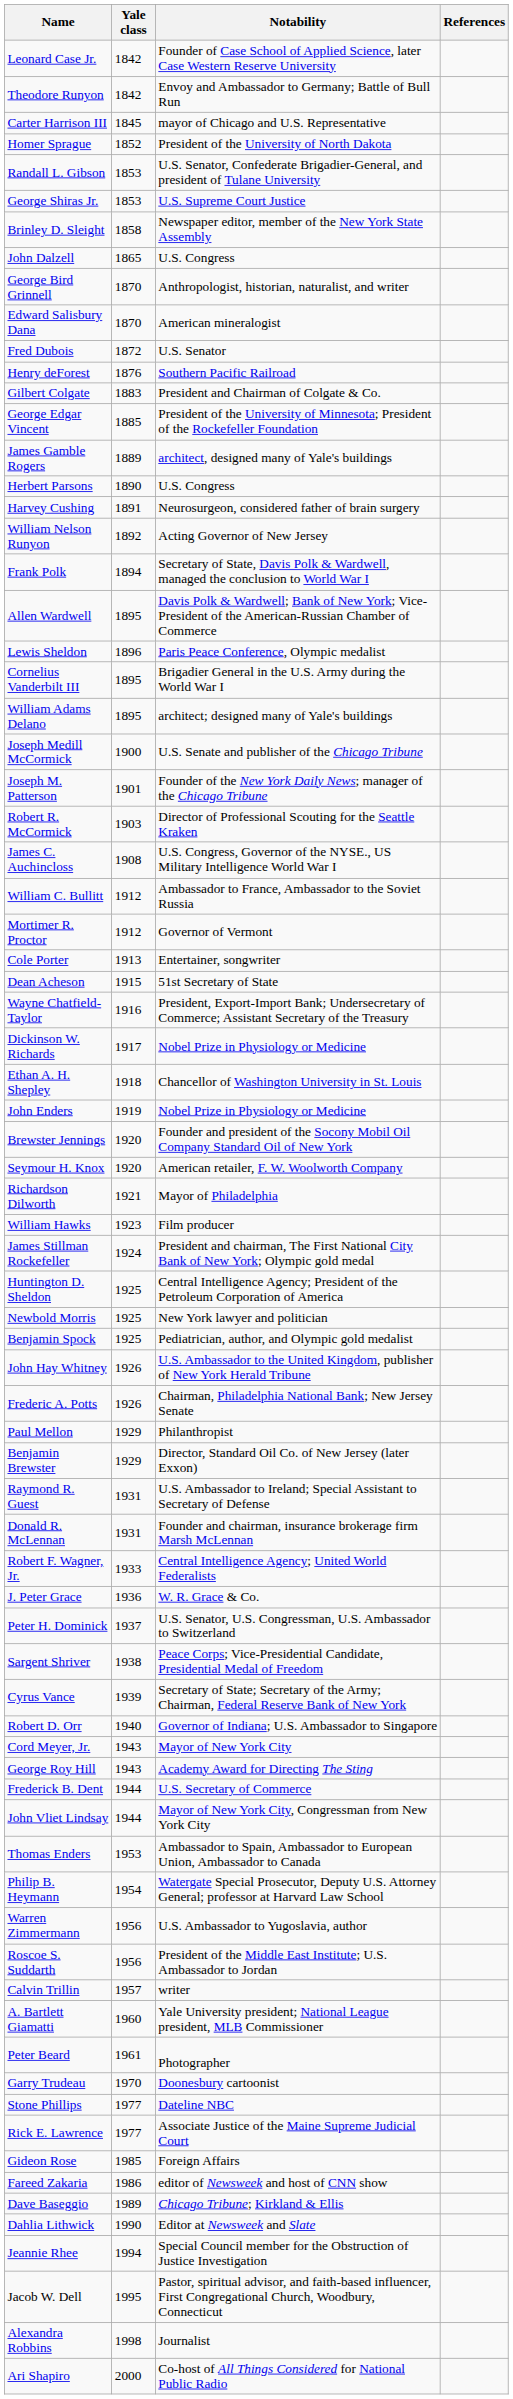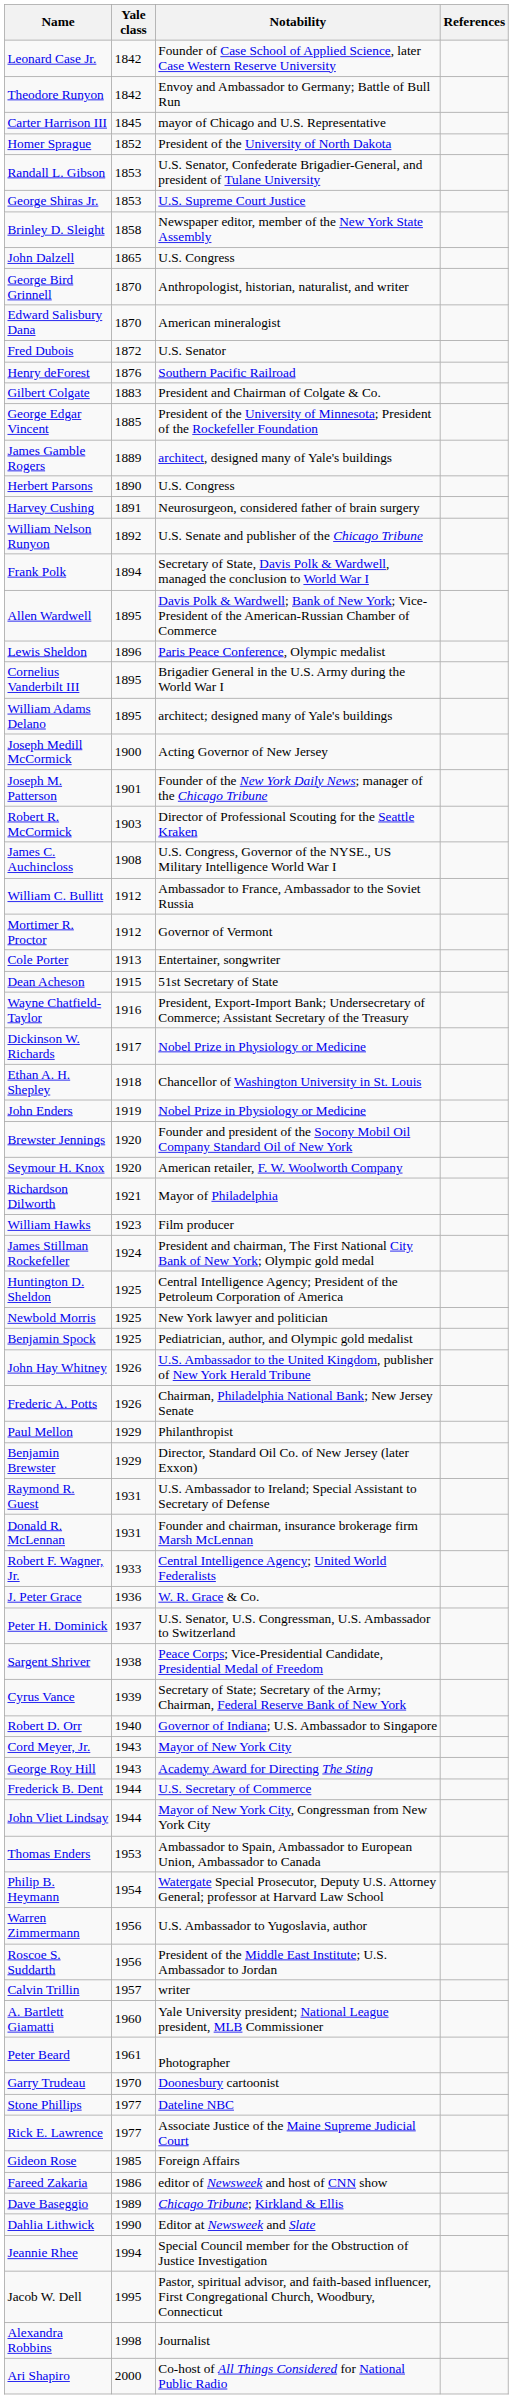 <table class="wikitable sortable" style="text-align:left; width:auto">
 <tr>
 <th>Name</th>
 <th>Yale class</th>
 <th>Notability</th>
 <th>References</th>
 </tr>
 <tr>
 <td><a href='#'>Leonard Case Jr.</a></td>
 <td>1842</td>
 <td>Founder of <a href='#'>Case School of Applied Science</a>, later <a href='#'>Case Western Reserve University</a></td>
 <td></td>
 </tr>
 <tr>
 <td><a href='#'>Theodore Runyon</a></td>
 <td>1842</td>
 <td>Envoy and Ambassador to Germany; Battle of Bull Run</td>
 <td></td>
 </tr>
 <tr>
 <td><a href='#'>Carter Harrison III</a></td>
 <td>1845</td>
 <td>mayor of Chicago and U.S. Representative</td>
 <td></td>
 </tr>
 <tr>
 <td><a href='#'>Homer Sprague</a></td>
 <td>1852</td>
 <td>President of the <a href='#'>University of North Dakota</a></td>
 <td></td>
 </tr>
 <tr>
 <td><a href='#'>Randall L. Gibson</a></td>
 <td>1853</td>
 <td>U.S. Senator, Confederate Brigadier-General, and president of <a href='#'>Tulane University</a></td>
 <td></td>
 </tr>
 <tr>
 <td><a href='#'>George Shiras Jr.</a></td>
 <td>1853</td>
 <td><a href='#'>U.S. Supreme Court Justice</a></td>
 <td></td>
 </tr>
 <tr>
 <td><a href='#'>Brinley D. Sleight</a></td>
 <td>1858</td>
 <td>Newspaper editor, member of the <a href='#'>New York State Assembly</a></td>
 <td></td>
 </tr>
 <tr>
 <td><a href='#'>John Dalzell</a></td>
 <td>1865</td>
 <td>U.S. Congress</td>
 <td></td>
 </tr>
 <tr>
 <td><a href='#'>George Bird Grinnell</a></td>
 <td>1870</td>
 <td>Anthropologist, historian, naturalist, and writer</td>
 <td></td>
 </tr>
 <tr>
 <td><a href='#'>Edward Salisbury Dana</a></td>
 <td>1870</td>
 <td>American mineralogist</td>
 <td></td>
 </tr>
 <tr>
 <td><a href='#'>Fred Dubois</a></td>
 <td>1872</td>
 <td>U.S. Senator</td>
 <td></td>
 </tr>
 <tr>
 <td><a href='#'>Henry deForest</a></td>
 <td>1876</td>
 <td><a href='#'>Southern Pacific Railroad</a></td>
 <td></td>
 </tr>
 <tr>
 <td><a href='#'>Gilbert Colgate</a></td>
 <td>1883</td>
 <td>President and Chairman of Colgate & Co.</td>
 <td></td>
 </tr>
 <tr>
 <td><a href='#'>George Edgar Vincent</a></td>
 <td>1885</td>
 <td>President of the <a href='#'>University of Minnesota</a>; President of the <a href='#'>Rockefeller Foundation</a></td>
 <td></td>
 </tr>
 <tr>
 <td><a href='#'>James Gamble Rogers</a></td>
 <td>1889</td>
 <td><a href='#'>architect</a>, designed many of Yale's buildings</td>
 <td></td>
 </tr>
 <tr>
 <td><a href='#'>Herbert Parsons</a></td>
 <td>1890</td>
 <td>U.S. Congress</td>
 <td></td>
 </tr>
 <tr>
 <td><a href='#'>Harvey Cushing</a></td>
 <td>1891</td>
 <td>Neurosurgeon, considered father of brain surgery</td>
 <td></td>
 </tr>
 <tr>
 <td><a href='#'>William Nelson Runyon</a></td>
 <td>1892</td>
-<td>Acting Governor of New Jersey</td>
+<td>U.S. Senate and publisher of the <em><a href='#'>Chicago Tribune</a></em></td>
 <td></td>
 </tr>
 <tr>
 <td><a href='#'>Frank Polk</a></td>
 <td>1894</td>
 <td>Secretary of State, <a href='#'>Davis Polk & Wardwell</a>, managed the conclusion to <a href='#'>World War I</a></td>
 <td></td>
 </tr>
 <tr>
 <td><a href='#'>Allen Wardwell</a></td>
 <td>1895</td>
 <td><a href='#'>Davis Polk & Wardwell</a>; <a href='#'>Bank of New York</a>; Vice-President of the American-Russian Chamber of Commerce</td>
 <td></td>
 </tr>
 <tr>
 <td><a href='#'>Lewis Sheldon</a></td>
 <td>1896</td>
 <td><a href='#'>Paris Peace Conference</a>, Olympic medalist</td>
 <td></td>
 </tr>
 <tr>
 <td><a href='#'>Cornelius Vanderbilt III</a></td>
 <td>1895</td>
 <td>Brigadier General in the U.S. Army during the World War I</td>
 <td></td>
 </tr>
 <tr>
 <td><a href='#'>William Adams Delano</a></td>
 <td>1895</td>
 <td>architect; designed many of Yale's buildings</td>
 <td></td>
 </tr>
 <tr>
 <td><a href='#'>Joseph Medill McCormick</a></td>
 <td>1900</td>
-<td>U.S. Senate and publisher of the <em><a href='#'>Chicago Tribune</a></em></td>
+<td>Acting Governor of New Jersey</td>
 <td></td>
 </tr>
 <tr>
 <td><a href='#'>Joseph M. Patterson</a></td>
 <td>1901</td>
 <td>Founder of the <em><a href='#'>New York Daily News</a></em>; manager of the <em><a href='#'>Chicago Tribune</a></em></td>
 <td></td>
 </tr>
 <tr>
 <td><a href='#'>Robert R. McCormick</a></td>
 <td>1903</td>
 <td>Director of Professional Scouting for the <a href='#'>Seattle Kraken</a></td>
 <td></td>
 </tr>
 <tr>
 <td><a href='#'>James C. Auchincloss</a></td>
 <td>1908</td>
 <td>U.S. Congress, Governor of the NYSE., US Military Intelligence World War I</td>
 <td></td>
 </tr>
 <tr>
 <td><a href='#'>William C. Bullitt</a></td>
 <td>1912</td>
 <td>Ambassador to France, Ambassador to the Soviet Russia</td>
 <td></td>
 </tr>
 <tr>
 <td><a href='#'>Mortimer R. Proctor</a></td>
 <td>1912</td>
 <td>Governor of Vermont</td>
 <td></td>
 </tr>
 <tr>
 <td><a href='#'>Cole Porter</a></td>
 <td>1913</td>
 <td>Entertainer, songwriter</td>
 <td></td>
 </tr>
 <tr>
 <td><a href='#'>Dean Acheson</a></td>
 <td>1915</td>
 <td>51st Secretary of State</td>
 <td></td>
 </tr>
 <tr>
 <td><a href='#'>Wayne Chatfield-Taylor</a></td>
 <td>1916</td>
 <td>President, Export-Import Bank; Undersecretary of Commerce; Assistant Secretary of the Treasury</td>
 <td></td>
 </tr>
 <tr>
 <td><a href='#'>Dickinson W. Richards</a></td>
 <td>1917</td>
 <td><a href='#'>Nobel Prize in Physiology or Medicine</a></td>
 <td></td>
 </tr>
 <tr>
 <td><a href='#'>Ethan A. H. Shepley</a></td>
 <td>1918</td>
 <td>Chancellor of <a href='#'>Washington University in St. Louis</a></td>
 <td></td>
 </tr>
 <tr>
 <td><a href='#'>John Enders</a></td>
 <td>1919</td>
 <td><a href='#'>Nobel Prize in Physiology or Medicine</a></td>
 <td></td>
 </tr>
 <tr>
 <td><a href='#'>Brewster Jennings</a></td>
 <td>1920</td>
 <td>Founder and president of the <a href='#'>Socony Mobil Oil Company Standard Oil of New York</a></td>
 <td></td>
 </tr>
 <tr>
 <td><a href='#'>Seymour H. Knox</a></td>
 <td>1920</td>
 <td>American retailer, <a href='#'>F. W. Woolworth Company</a></td>
 <td></td>
 </tr>
 <tr>
 <td><a href='#'>Richardson Dilworth</a></td>
 <td>1921</td>
 <td>Mayor of <a href='#'>Philadelphia</a></td>
 <td></td>
 </tr>
 <tr>
 <td><a href='#'>William Hawks</a></td>
 <td>1923</td>
 <td>Film producer</td>
 <td></td>
 </tr>
 <tr>
 <td><a href='#'>James Stillman Rockefeller</a></td>
 <td>1924</td>
 <td>President and chairman, The First National <a href='#'>City Bank of New York</a>; Olympic gold medal</td>
 <td></td>
 </tr>
 <tr>
 <td><a href='#'>Huntington D. Sheldon</a></td>
 <td>1925</td>
 <td>Central Intelligence Agency; President of the Petroleum Corporation of America</td>
 <td></td>
 </tr>
 <tr>
 <td><a href='#'>Newbold Morris</a></td>
 <td>1925</td>
 <td>New York lawyer and politician</td>
 <td></td>
 </tr>
 <tr>
 <td><a href='#'>Benjamin Spock</a></td>
 <td>1925</td>
 <td>Pediatrician, author, and Olympic gold medalist</td>
 <td></td>
 </tr>
 <tr>
 <td><a href='#'>John Hay Whitney</a></td>
 <td>1926</td>
 <td><a href='#'>U.S. Ambassador to the United Kingdom</a>, publisher of <a href='#'>New York Herald Tribune</a></td>
 <td></td>
 </tr>
 <tr>
 <td><a href='#'>Frederic A. Potts</a></td>
 <td>1926</td>
 <td>Chairman, <a href='#'>Philadelphia National Bank</a>; New Jersey Senate</td>
 <td></td>
 </tr>
 <tr>
 <td><a href='#'>Paul Mellon</a></td>
 <td>1929</td>
 <td>Philanthropist</td>
 <td></td>
 </tr>
 <tr>
 <td><a href='#'>Benjamin Brewster</a></td>
 <td>1929</td>
 <td>Director, Standard Oil Co. of New Jersey (later Exxon)</td>
 <td></td>
 </tr>
 <tr>
 <td><a href='#'>Raymond R. Guest</a></td>
 <td>1931</td>
 <td>U.S. Ambassador to Ireland; Special Assistant to Secretary of Defense</td>
 <td></td>
 </tr>
 <tr>
 <td><a href='#'>Donald R. McLennan</a></td>
 <td>1931</td>
 <td>Founder and chairman, insurance brokerage firm <a href='#'>Marsh McLennan</a></td>
 <td></td>
 </tr>
 <tr>
 <td><a href='#'>Robert F. Wagner, Jr.</a></td>
 <td>1933</td>
 <td><a href='#'>Central Intelligence Agency</a>; <a href='#'>United World Federalists</a></td>
 <td></td>
 </tr>
 <tr>
 <td><a href='#'>J. Peter Grace</a></td>
 <td>1936</td>
 <td><a href='#'>W. R. Grace</a> & Co.</td>
 <td></td>
 </tr>
 <tr>
 <td><a href='#'>Peter H. Dominick</a></td>
 <td>1937</td>
 <td>U.S. Senator, U.S. Congressman, U.S. Ambassador to Switzerland</td>
 <td></td>
 </tr>
 <tr>
 <td><a href='#'>Sargent Shriver</a></td>
 <td>1938</td>
 <td><a href='#'>Peace Corps</a>; Vice-Presidential Candidate, <a href='#'>Presidential Medal of Freedom</a></td>
 <td></td>
 </tr>
 <tr>
 <td><a href='#'>Cyrus Vance</a></td>
 <td>1939</td>
 <td>Secretary of State; Secretary of the Army; Chairman, <a href='#'>Federal Reserve Bank of New York</a></td>
 <td></td>
 </tr>
 <tr>
 <td><a href='#'>Robert D. Orr</a></td>
 <td>1940</td>
 <td><a href='#'>Governor of Indiana</a>; U.S. Ambassador to Singapore</td>
 <td></td>
 </tr>
 <tr>
 <td><a href='#'>Cord Meyer, Jr.</a></td>
 <td>1943</td>
 <td><a href='#'>Mayor of New York City</a></td>
 <td></td>
 </tr>
 <tr>
 <td><a href='#'>George Roy Hill</a></td>
 <td>1943</td>
 <td><a href='#'>Academy Award for Directing</a> <em><a href='#'>The Sting</a></em></td>
 <td></td>
 </tr>
 <tr>
 <td><a href='#'>Frederick B. Dent</a></td>
 <td>1944</td>
 <td><a href='#'>U.S. Secretary of Commerce</a></td>
 <td></td>
 </tr>
 <tr>
 <td><a href='#'>John Vliet Lindsay</a></td>
 <td>1944</td>
 <td><a href='#'>Mayor of New York City</a>, Congressman from New York City</td>
 <td></td>
 </tr>
 <tr>
 <td><a href='#'>Thomas Enders</a></td>
 <td>1953</td>
 <td>Ambassador to Spain, Ambassador to European Union, Ambassador to Canada</td>
 <td></td>
 </tr>
 <tr>
 <td><a href='#'>Philip B. Heymann</a></td>
 <td>1954</td>
 <td><a href='#'>Watergate</a> Special Prosecutor, Deputy U.S. Attorney General; professor at Harvard Law School</td>
 <td></td>
 </tr>
 <tr>
 <td><a href='#'>Warren Zimmermann</a></td>
 <td>1956</td>
 <td>U.S. Ambassador to Yugoslavia, author</td>
 <td></td>
 </tr>
 <tr>
 <td><a href='#'>Roscoe S. Suddarth</a></td>
 <td>1956</td>
 <td>President of the <a href='#'>Middle East Institute</a>; U.S. Ambassador to Jordan</td>
 <td></td>
 </tr>
 <tr>
 <td><a href='#'>Calvin Trillin</a></td>
 <td>1957</td>
 <td>writer</td>
 <td></td>
 </tr>
 <tr>
 <td><a href='#'>A. Bartlett Giamatti</a></td>
 <td>1960</td>
 <td>Yale University president; <a href='#'>National League</a> president, <a href='#'>MLB</a> Commissioner</td>
 <td></td>
 </tr>
 <tr>
 <td><a href='#'>Peter Beard</a></td>
 <td>1961</td>
 <td><br>Photographer</td>
 <td></td>
 </tr>
 <tr>
 <td><a href='#'>Garry Trudeau</a></td>
 <td>1970</td>
 <td><a href='#'>Doonesbury</a> cartoonist</td>
 <td></td>
 </tr>
 <tr>
 <td><a href='#'>Stone Phillips</a></td>
 <td>1977</td>
 <td><a href='#'>Dateline NBC</a></td>
 <td></td>
 </tr>
 <tr>
 <td><a href='#'>Rick E. Lawrence</a></td>
 <td>1977</td>
 <td>Associate Justice of the <a href='#'>Maine Supreme Judicial Court</a></td>
 <td></td>
 </tr>
 <tr>
 <td><a href='#'>Gideon Rose</a></td>
 <td>1985</td>
 <td>Foreign Affairs</td>
 <td></td>
 </tr>
 <tr>
 <td><a href='#'>Fareed Zakaria</a></td>
 <td>1986</td>
 <td>editor of <em><a href='#'>Newsweek</a></em> and host of <a href='#'>CNN</a> show</td>
 <td></td>
 </tr>
 <tr>
 <td><a href='#'>Dave Baseggio</a></td>
 <td>1989</td>
 <td><em><a href='#'>Chicago Tribune</a></em>; <a href='#'>Kirkland & Ellis</a></td>
 <td></td>
 </tr>
 <tr>
 <td><a href='#'>Dahlia Lithwick</a></td>
 <td>1990</td>
 <td>Editor at <em><a href='#'>Newsweek</a></em> and <a href='#'><em>Slate</em></a></td>
 <td></td>
 </tr>
 <tr>
 <td><a href='#'>Jeannie Rhee</a></td>
 <td>1994</td>
 <td>Special Council member for the Obstruction of Justice Investigation</td>
 <td></td>
 </tr>
 <tr>
 <td>Jacob W. Dell</td>
 <td>1995</td>
 <td>Pastor, spiritual advisor, and faith-based influencer, First Congregational Church, Woodbury, Connecticut</td>
 <td></td>
 </tr>
 <tr>
 <td><a href='#'>Alexandra Robbins</a></td>
 <td>1998</td>
 <td>Journalist</td>
 <td></td>
 </tr>
 <tr>
 <td><a href='#'>Ari Shapiro</a></td>
 <td>2000</td>
 <td>Co-host of <em><a href='#'>All Things Considered</a></em> for <a href='#'>National Public Radio</a></td>
 <td></td>
 </tr>
 </table>
